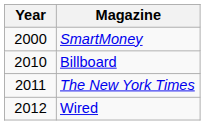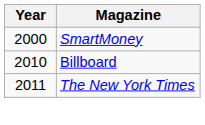 <table class="sortable wikitable plainrowheaders">
 <tr>
 <th scope="col" style="width:50px;">Year</th>
 <th scope="col" style="width:150px;">Magazine</th>
 </tr>
 <tr>
 <td align="center">2000</td>
 <td><em><a href='#'>SmartMoney</a></em></td>
 </tr>
 <tr>
 <td align="center">2010</td>
 <td><a href='#'>Billboard</a></td>
 </tr>
 <tr>
 <td align="center">2011</td>
 <td><em><a href='#'>The New York Times</a></em></td>
 </tr>
-<tr>
-<td align="center">2012</td>
-<td><a href='#'>Wired</a></td>
-</tr>
 </table>
